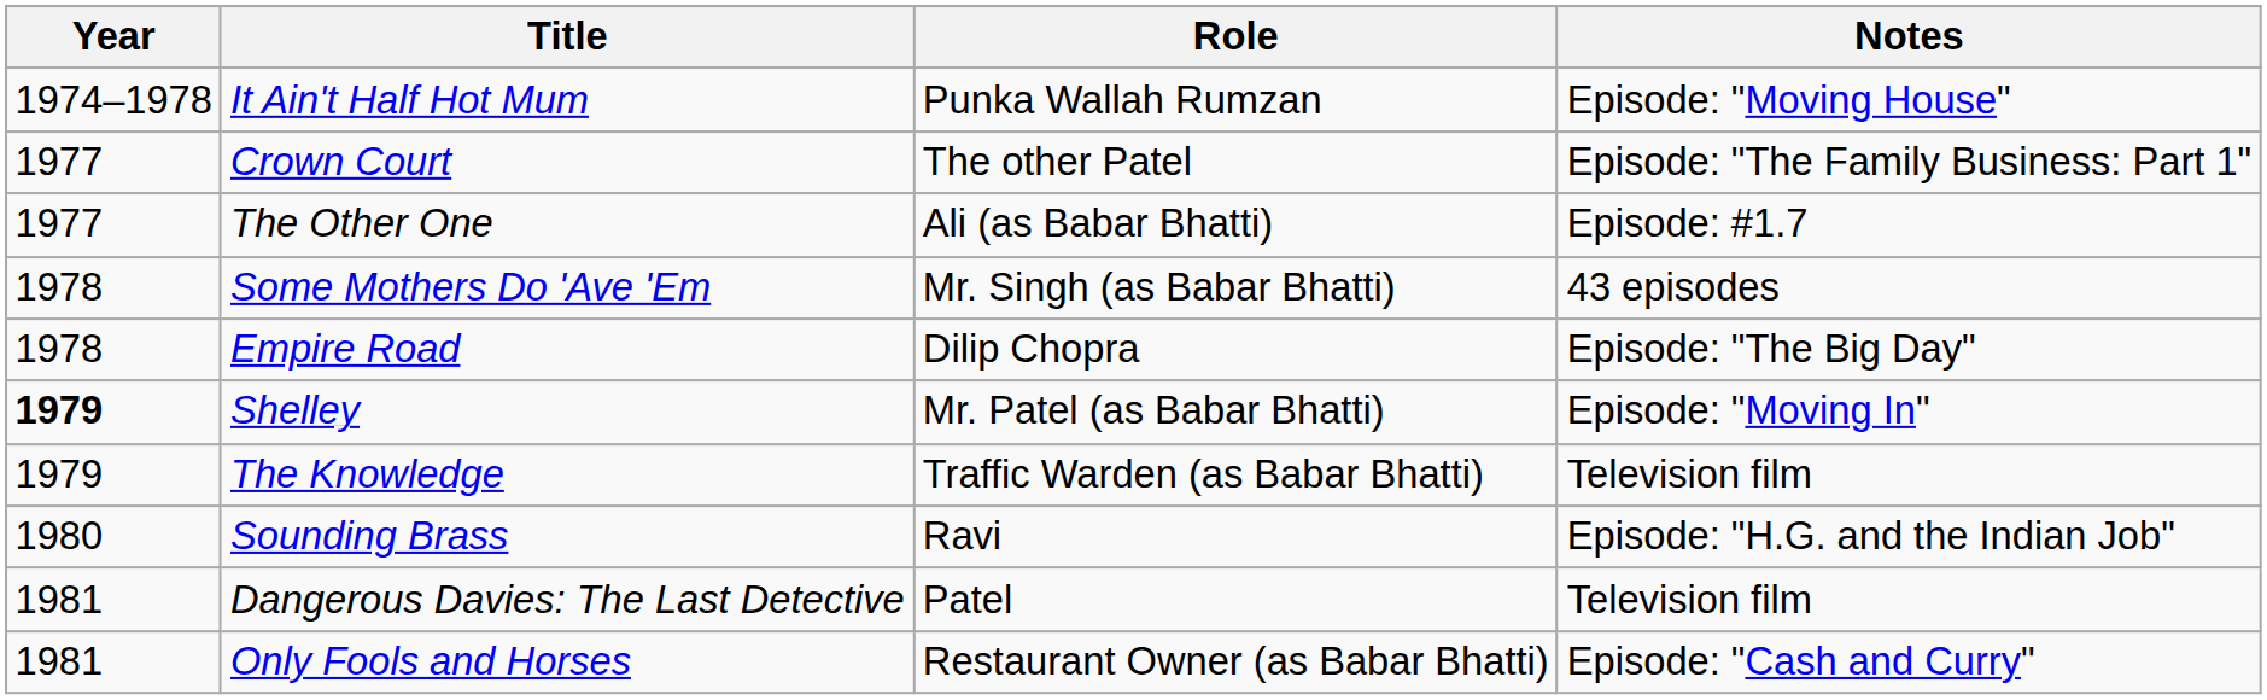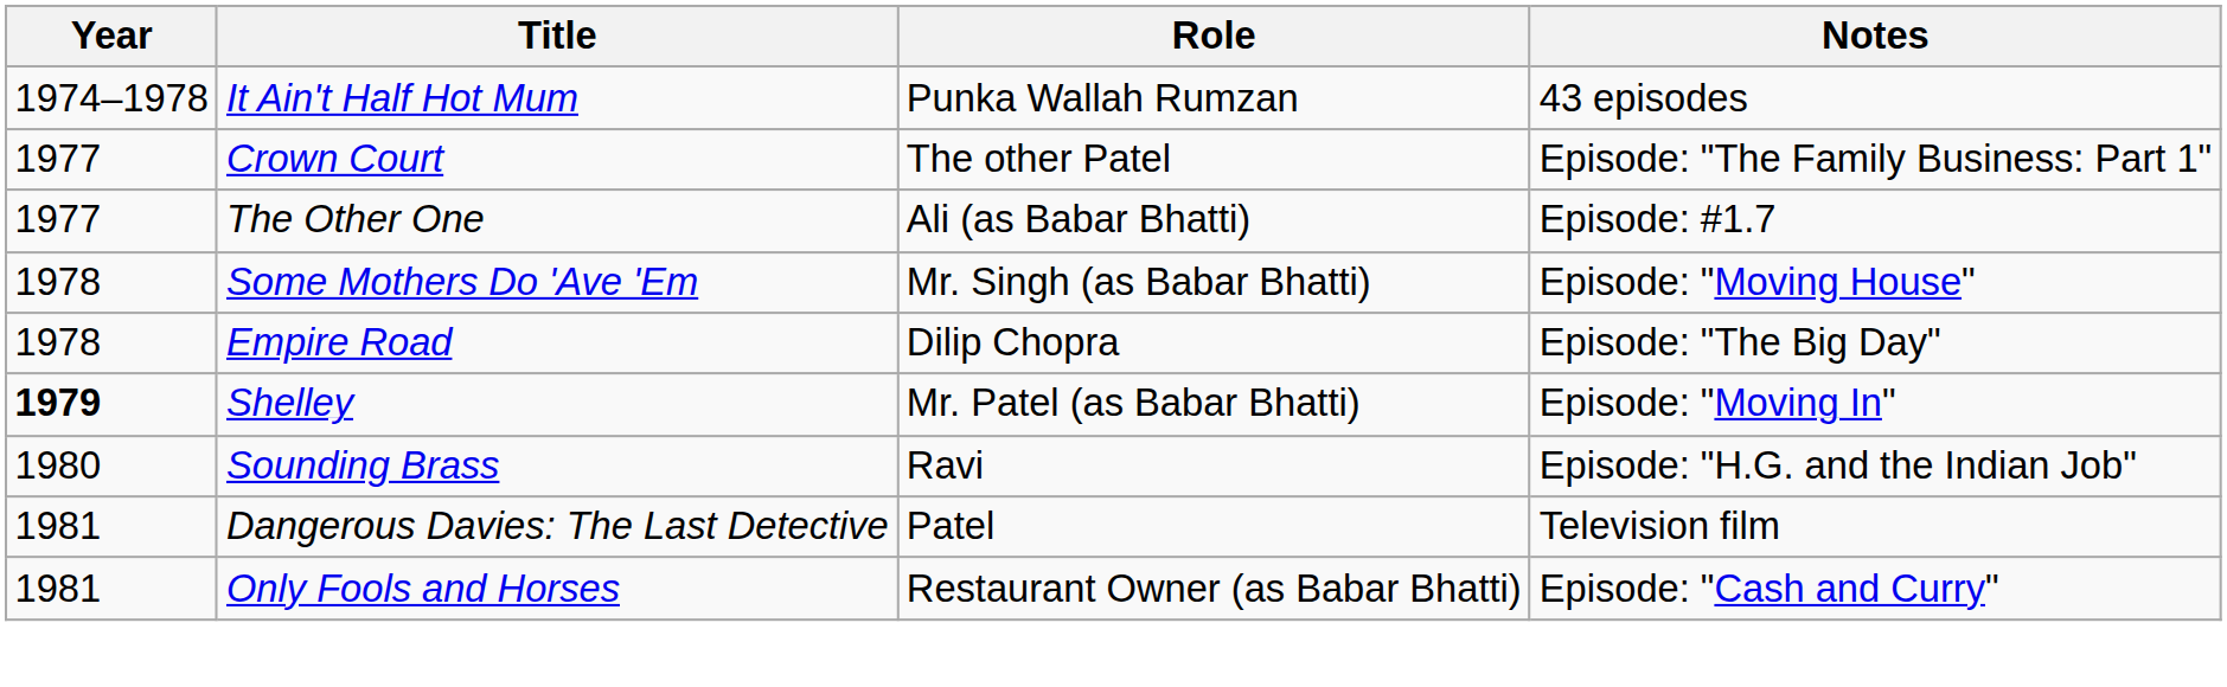 <table class="wikitable sortable">
 <tr>
 <th>Year</th>
 <th>Title</th>
 <th>Role</th>
 <th class="unsortable">Notes</th>
 </tr>
 <tr>
 <td>1974–1978</td>
 <td><em><a href='#'>It Ain't Half Hot Mum</a></em></td>
 <td>Punka Wallah Rumzan</td>
-<td>Episode: "<a href='#'>Moving House</a>"</td>
+<td>43 episodes</td>
 </tr>
 <tr>
 <td>1977</td>
 <td><em><a href='#'>Crown Court</a></em></td>
 <td>The other Patel</td>
 <td>Episode: "The Family Business: Part 1"</td>
 </tr>
 <tr>
 <td>1977</td>
 <td><em>The Other One</em></td>
 <td>Ali (as Babar Bhatti)</td>
 <td>Episode: #1.7</td>
 </tr>
 <tr>
 <td>1978</td>
 <td><em><a href='#'>Some Mothers Do 'Ave 'Em</a></em></td>
 <td>Mr. Singh (as Babar Bhatti)</td>
-<td>43 episodes</td>
+<td>Episode: "<a href='#'>Moving House</a>"</td>
 </tr>
 <tr>
 <td>1978</td>
 <td><em><a href='#'>Empire Road</a></em></td>
 <td>Dilip Chopra</td>
 <td>Episode: "The Big Day"</td>
 </tr>
 <tr>
 <td><strong>1979</strong></td>
 <td><em><a href='#'>Shelley</a></em></td>
 <td>Mr. Patel (as Babar Bhatti)</td>
 <td>Episode: "<a href='#'>Moving In</a>"</td>
-</tr>
-<tr>
-<td>1979</td>
-<td><a href='#'><em>The Knowledge</em></a></td>
-<td>Traffic Warden (as Babar Bhatti)</td>
-<td>Television film</td>
 </tr>
 <tr>
 <td>1980</td>
 <td><a href='#'><em>Sounding Brass</em></a></td>
 <td>Ravi</td>
 <td>Episode: "H.G. and the Indian Job"</td>
 </tr>
 <tr>
 <td>1981</td>
 <td><em>Dangerous Davies: The Last Detective</em></td>
 <td>Patel</td>
 <td>Television film</td>
 </tr>
 <tr>
 <td>1981</td>
 <td><em><a href='#'>Only Fools and Horses</a></em></td>
 <td>Restaurant Owner (as Babar Bhatti)</td>
 <td>Episode: "<a href='#'>Cash and Curry</a>"</td>
 </tr>
 </table>
